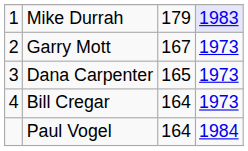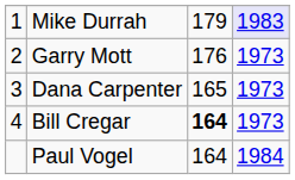 <table class="wikitable">
 <tr>
 </tr>
 <tr>
 <td>1</td>
 <td>Mike Durrah</td>
 <td>179</td>
 <td style="background: lavender;"><a href='#'>1983</a></td>
 </tr>
 <tr>
 <td>2</td>
 <td>Garry Mott</td>
-<td>167</td>
+<td>176</td>
 <td><a href='#'>1973</a></td>
 </tr>
 <tr>
 <td>3</td>
 <td>Dana Carpenter</td>
 <td>165</td>
 <td><a href='#'>1973</a></td>
 </tr>
 <tr>
 <td>4</td>
 <td>Bill Cregar</td>
-<td>164</td>
+<td><strong>164</strong></td>
 <td><a href='#'>1973</a></td>
 </tr>
 <tr>
 <td></td>
 <td>Paul Vogel</td>
 <td>164</td>
 <td><a href='#'>1984</a></td>
 </tr>
 </table>
